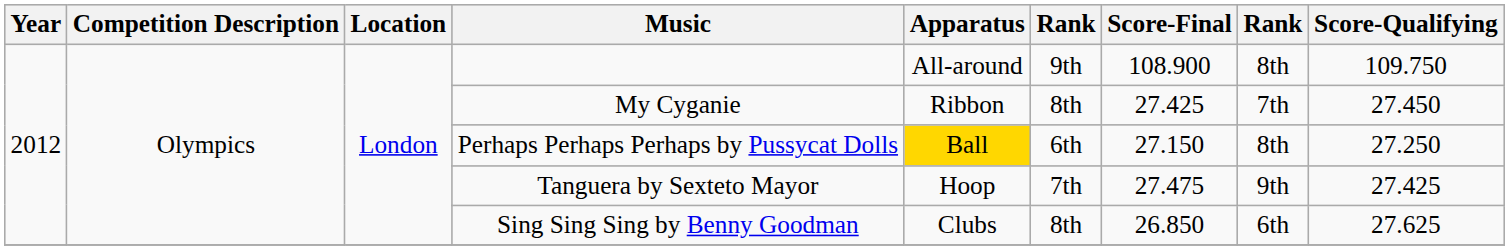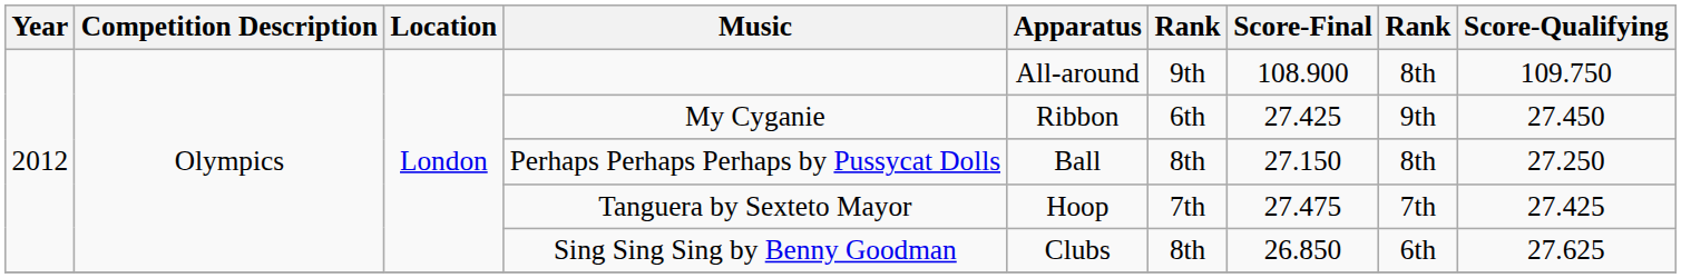 <table class="wikitable" style="text-align:center">
 <tr>
 <th>Year</th>
 <th>Competition Description</th>
 <th>Location</th>
 <th>Music</th>
 <th>Apparatus</th>
 <th>Rank</th>
 <th>Score-Final</th>
 <th>Rank</th>
 <th>Score-Qualifying</th>
 </tr>
 <tr>
 <td rowspan="5">2012</td>
 <td rowspan="5">Olympics</td>
 <td rowspan="5"><a href='#'>London</a></td>
 <td></td>
 <td>All-around</td>
 <td>9th</td>
 <td>108.900</td>
 <td>8th</td>
 <td>109.750</td>
 </tr>
 <tr>
 <td>My Cyganie</td>
 <td>Ribbon</td>
-<td>8th</td>
+<td>6th</td>
 <td>27.425</td>
-<td>7th</td>
+<td>9th</td>
 <td>27.450</td>
 </tr>
 <tr>
 <td>Perhaps Perhaps Perhaps by <a href='#'>Pussycat Dolls</a></td>
-<td style="background: gold;">Ball</td>
-<td>6th</td>
+<td>Ball</td>
+<td>8th</td>
 <td>27.150</td>
 <td>8th</td>
 <td>27.250</td>
 </tr>
 <tr>
 <td>Tanguera by Sexteto Mayor</td>
 <td>Hoop</td>
 <td>7th</td>
 <td>27.475</td>
-<td>9th</td>
+<td>7th</td>
 <td>27.425</td>
 </tr>
 <tr>
 <td>Sing Sing Sing by <a href='#'>Benny Goodman</a></td>
 <td>Clubs</td>
 <td>8th</td>
 <td>26.850</td>
 <td>6th</td>
 <td>27.625</td>
 </tr>
 <tr>
 </tr>
 </table>
